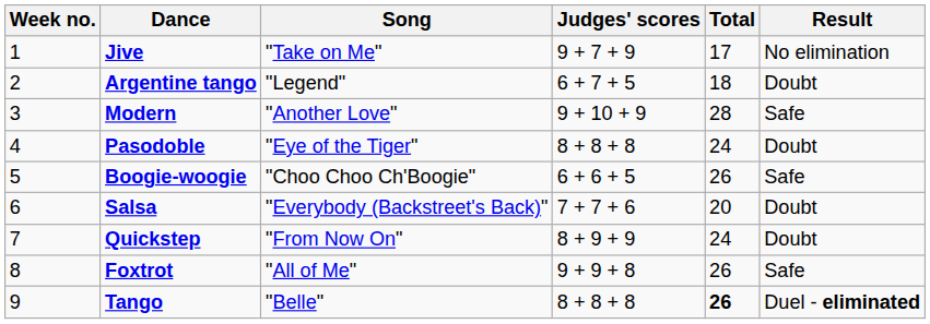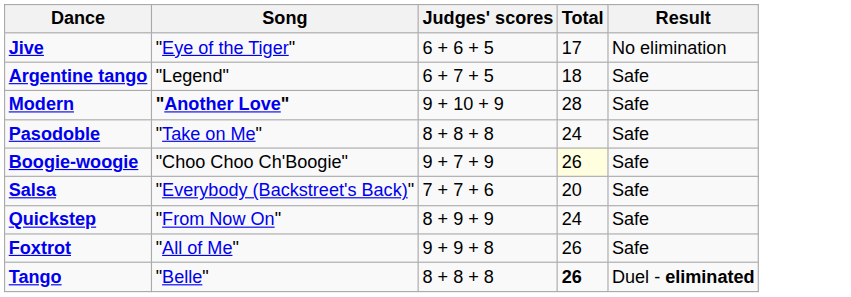 <table class="wikitable">
 <tr>
-<th>Week no.</th>
 <th>Dance</th>
 <th>Song</th>
 <th>Judges' scores</th>
 <th>Total</th>
 <th>Result</th>
 </tr>
 <tr>
-<td>1</td>
 <td><strong><a href='#'>Jive</a></strong></td>
-<td>"<a href='#'>Take on Me</a>"</td>
-<td>9 + 7 + 9</td>
+<td>"<a href='#'>Eye of the Tiger</a>"</td>
+<td>6 + 6 + 5</td>
 <td>17</td>
 <td>No elimination</td>
 </tr>
 <tr>
-<td>2</td>
 <td><strong><a href='#'>Argentine tango</a></strong></td>
 <td>"Legend"</td>
 <td>6 + 7 + 5</td>
 <td>18</td>
-<td>Doubt</td>
+<td>Safe</td>
 </tr>
 <tr>
-<td>3</td>
 <td><strong><a href='#'>Modern</a></strong></td>
-<td>"<a href='#'>Another Love</a>"</td>
+<td><strong>"<a href='#'>Another Love</a>"</strong></td>
 <td>9 + 10 + 9</td>
 <td>28</td>
 <td>Safe</td>
 </tr>
 <tr>
-<td>4</td>
 <td><strong><a href='#'>Pasodoble</a></strong></td>
-<td>"<a href='#'>Eye of the Tiger</a>"</td>
+<td>"<a href='#'>Take on Me</a>"</td>
 <td>8 + 8 + 8</td>
 <td>24</td>
-<td>Doubt</td>
-</tr>
-<tr>
-<td>5</td>
-<td><strong><a href='#'>Boogie-woogie</a></strong></td>
-<td>"Choo Choo Ch'Boogie"</td>
-<td>6 + 6 + 5</td>
-<td>26</td>
 <td>Safe</td>
 </tr>
 <tr>
-<td>6</td>
+<td><strong><a href='#'>Boogie-woogie</a></strong></td>
+<td>"Choo Choo Ch'Boogie"</td>
+<td>9 + 7 + 9</td>
+<td style="background: lightyellow;">26</td>
+<td>Safe</td>
+</tr>
+<tr>
 <td><strong><a href='#'>Salsa</a></strong></td>
 <td>"<a href='#'>Everybody (Backstreet's Back)</a>"</td>
 <td>7 + 7 + 6</td>
 <td>20</td>
-<td>Doubt</td>
+<td>Safe</td>
 </tr>
 <tr>
-<td>7</td>
 <td><strong><a href='#'>Quickstep</a></strong></td>
 <td>"<a href='#'>From Now On</a>"</td>
 <td>8 + 9 + 9</td>
 <td>24</td>
-<td>Doubt</td>
+<td>Safe</td>
 </tr>
 <tr>
-<td>8</td>
 <td><strong><a href='#'>Foxtrot</a></strong></td>
 <td>"<a href='#'>All of Me</a>"</td>
 <td>9 + 9 + 8</td>
 <td>26</td>
 <td>Safe</td>
 </tr>
 <tr>
-<td>9</td>
 <td><strong><a href='#'>Tango</a></strong></td>
 <td>"<a href='#'>Belle</a>"</td>
 <td>8 + 8 + 8</td>
 <td><strong>26</strong></td>
 <td>Duel - <strong>eliminated</strong></td>
 </tr>
 </table>
